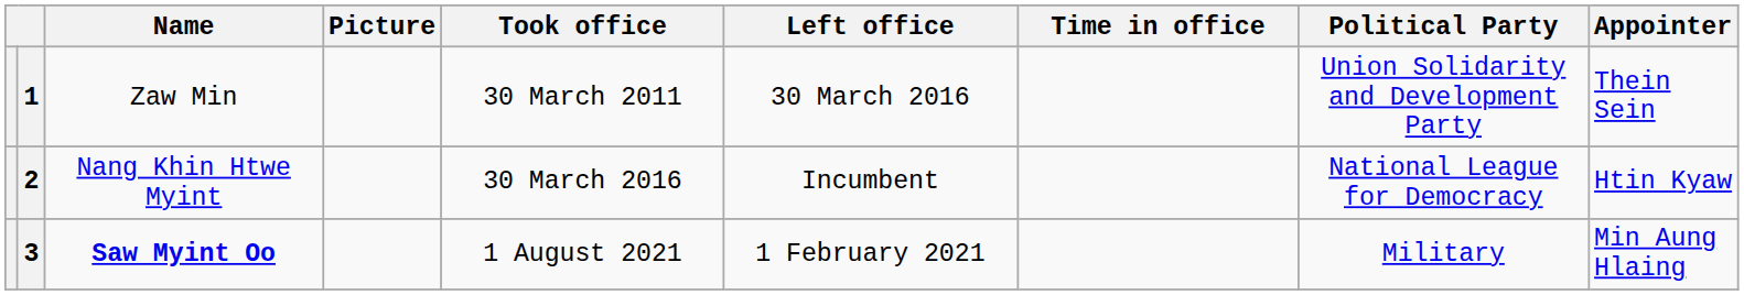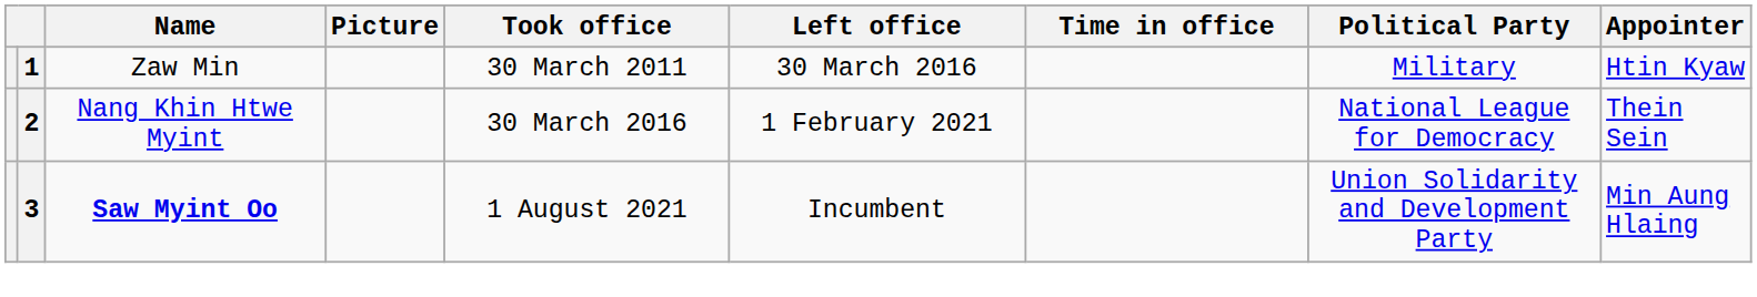 <table class="wikitable" width="100%">
 <tr>
 <th colspan="2" width="1%"></th>
 <th width="20%">Name<br></th>
 <th width="100px">Picture</th>
 <th width="20%">Took office</th>
 <th width="20%">Left office</th>
 <th width="20%">Time in office</th>
 <th width="20%">Political Party</th>
 <th width="20%">Appointer</th>
 </tr>
 <tr>
 <th></th>
 <th style="text-align:center;">1</th>
 <td align=center>Zaw Min</td>
 <td align=center></td>
 <td align=center>30 March 2011</td>
 <td align=center>30 March 2016</td>
 <td align=center></td>
-<td align=center><a href='#'>Union Solidarity and Development Party</a></td>
-<td><a href='#'>Thein Sein</a></td>
+<td align=center><a href='#'>Military</a></td>
+<td><a href='#'>Htin Kyaw</a></td>
 </tr>
 <tr>
 <th></th>
 <th style="text-align:center;">2</th>
 <td align=center><a href='#'>Nang Khin Htwe Myint</a></td>
 <td align=center></td>
 <td align=center>30 March 2016</td>
-<td align=center>Incumbent</td>
+<td align=center>1 February 2021</td>
 <td align=center></td>
 <td align=center><a href='#'>National League for Democracy</a></td>
-<td><a href='#'>Htin Kyaw</a></td>
+<td><a href='#'>Thein Sein</a></td>
 </tr>
 <tr>
 <th></th>
 <th style="text-align:center;">3</th>
 <td align=center><strong><a href='#'>Saw Myint Oo</a></strong></td>
 <td align=center></td>
 <td align=center>1 August 2021</td>
-<td align=center>1 February 2021</td>
+<td align=center>Incumbent</td>
 <td align=center></td>
-<td align=center><a href='#'>Military</a></td>
+<td align=center><a href='#'>Union Solidarity and Development Party</a></td>
 <td><a href='#'>Min Aung Hlaing</a></td>
 </tr>
 </table>
